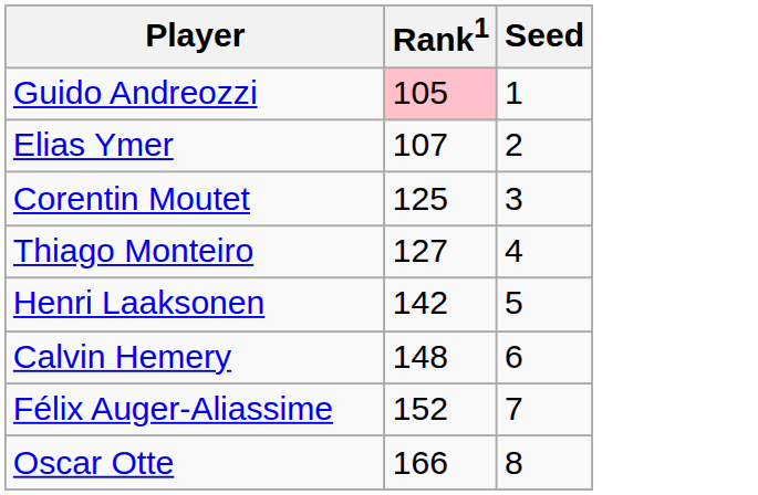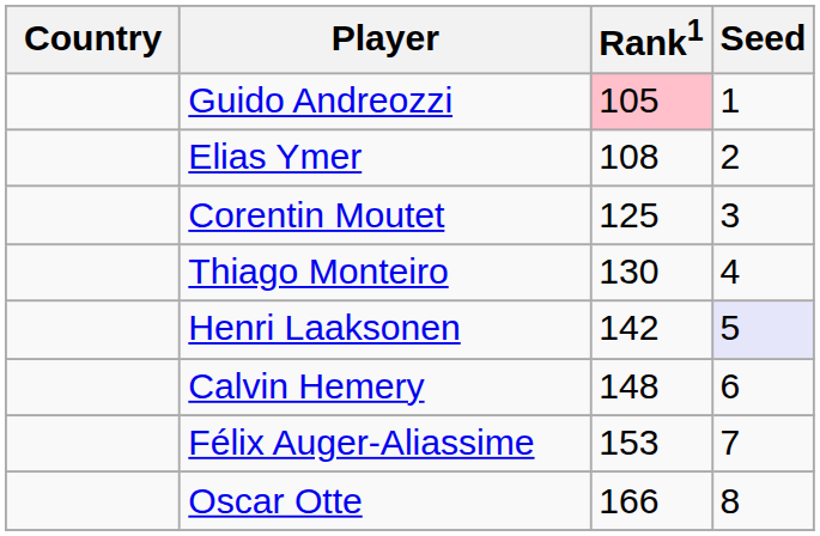 <table class="sortable wikitable">
 <tr>
+<th width="70">Country</th>
 <th width="175">Player</th>
 <th>Rank<sup>1</sup></th>
 <th>Seed</th>
 </tr>
 <tr>
+<td></td>
 <td><a href='#'>Guido Andreozzi</a></td>
 <td style="background: pink;">105</td>
 <td>1</td>
 </tr>
 <tr>
+<td></td>
 <td><a href='#'>Elias Ymer</a></td>
-<td>107</td>
+<td>108</td>
 <td>2</td>
 </tr>
 <tr>
+<td></td>
 <td><a href='#'>Corentin Moutet</a></td>
 <td>125</td>
 <td>3</td>
 </tr>
 <tr>
+<td></td>
 <td><a href='#'>Thiago Monteiro</a></td>
-<td>127</td>
+<td>130</td>
 <td>4</td>
 </tr>
 <tr>
+<td></td>
 <td><a href='#'>Henri Laaksonen</a></td>
 <td>142</td>
-<td>5</td>
+<td style="background: lavender;">5</td>
 </tr>
 <tr>
+<td></td>
 <td><a href='#'>Calvin Hemery</a></td>
 <td>148</td>
 <td>6</td>
 </tr>
 <tr>
+<td></td>
 <td><a href='#'>Félix Auger-Aliassime</a></td>
-<td>152</td>
+<td>153</td>
 <td>7</td>
 </tr>
 <tr>
+<td></td>
 <td><a href='#'>Oscar Otte</a></td>
 <td>166</td>
 <td>8</td>
 </tr>
 </table>
